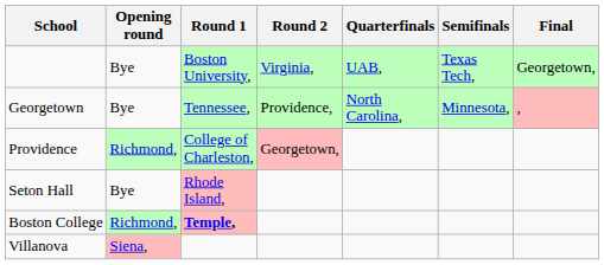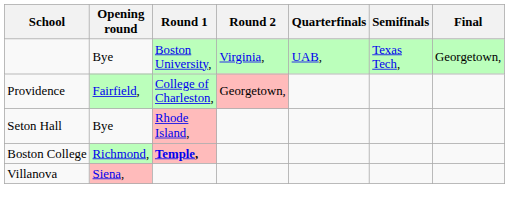 <table class="wikitable">
 <tr>
 <th>School</th>
 <th>Opening round</th>
 <th>Round 1</th>
 <th>Round 2</th>
 <th>Quarterfinals</th>
 <th>Semifinals</th>
 <th>Final</th>
 </tr>
 <tr>
 <td></td>
 <td>Bye</td>
 <td style="background:#bfb;"><a href='#'>Boston University</a>, </td>
 <td style="background:#bfb;"><a href='#'>Virginia</a>, </td>
 <td style="background:#bfb;"><a href='#'>UAB</a>, </td>
 <td style="background:#bfb;"><a href='#'>Texas Tech</a>, </td>
 <td style="background:#bfb;">Georgetown, </td>
 </tr>
 <tr>
-<td>Georgetown</td>
-<td>Bye</td>
-<td style="background:#bfb;"><a href='#'>Tennessee</a>, </td>
-<td style="background:#bfb;">Providence, </td>
-<td style="background:#bfb;"><a href='#'>North Carolina</a>, </td>
-<td style="background:#bfb;"><a href='#'>Minnesota</a>, </td>
-<td style="background:#fbb;">, </td>
-</tr>
-<tr>
 <td>Providence</td>
-<td style="background:#bfb;"><a href='#'>Richmond</a>, </td>
+<td style="background:#bfb;"><a href='#'>Fairfield</a>, </td>
 <td style="background:#bfb;"><a href='#'>College of Charleston</a>, </td>
 <td style="background:#fbb;">Georgetown, </td>
 <td></td>
 <td></td>
 <td></td>
 </tr>
 <tr>
 <td>Seton Hall</td>
 <td>Bye</td>
 <td style="background:#fbb;"><a href='#'>Rhode Island</a>, </td>
 <td></td>
 <td></td>
 <td></td>
 <td></td>
 </tr>
 <tr>
 <td>Boston College</td>
 <td style="background:#bfb;"><a href='#'>Richmond</a>, </td>
 <td style="background:#fbb;"><strong><a href='#'>Temple</a>, </strong></td>
 <td></td>
 <td></td>
 <td></td>
 <td></td>
 </tr>
 <tr>
 <td>Villanova</td>
 <td style="background:#fbb;"><a href='#'>Siena</a>, </td>
 <td></td>
 <td></td>
 <td></td>
 <td></td>
 <td></td>
 </tr>
 </table>
